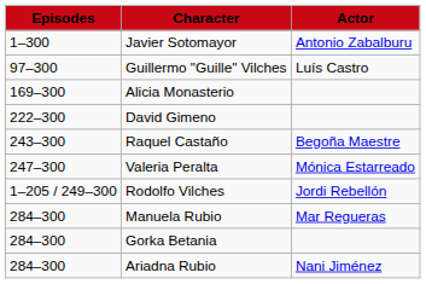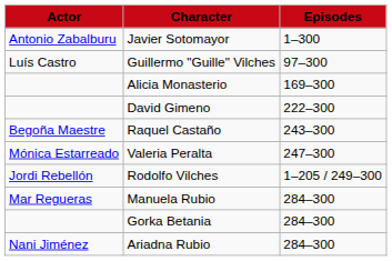 <table border="2" cellpadding="4" cellspacing="0" style="margin:1em 1em 1em 0; background:#f9f9f9; border:1px #aaa solid; border-collapse:collapse; font-size:90%">
 <tr bgcolor="#C80815" align="center">
+<th><strong>Actor</strong></th>
+<th><strong>Character</strong></th>
 <th><strong>Episodes</strong></th>
-<th><strong>Character</strong></th>
-<th><strong>Actor</strong></th>
 </tr>
 <tr>
+<td><a href='#'>Antonio Zabalburu</a></td>
+<td>Javier Sotomayor</td>
 <td>1–300</td>
-<td>Javier Sotomayor</td>
-<td><a href='#'>Antonio Zabalburu</a></td>
 </tr>
 <tr>
+<td>Luís Castro</td>
+<td>Guillermo "Guille" Vilches</td>
 <td>97–300</td>
-<td>Guillermo "Guille" Vilches</td>
-<td>Luís Castro</td>
 </tr>
 <tr>
+<td></td>
+<td>Alicia Monasterio</td>
 <td>169–300</td>
-<td>Alicia Monasterio</td>
-<td></td>
 </tr>
 <tr>
+<td></td>
+<td>David Gimeno</td>
 <td>222–300</td>
-<td>David Gimeno</td>
-<td></td>
 </tr>
 <tr>
+<td><a href='#'>Begoña Maestre</a></td>
+<td>Raquel Castaño</td>
 <td>243–300</td>
-<td>Raquel Castaño</td>
-<td><a href='#'>Begoña Maestre</a></td>
 </tr>
 <tr>
+<td><a href='#'>Mónica Estarreado</a></td>
+<td>Valeria Peralta</td>
 <td>247–300</td>
-<td>Valeria Peralta</td>
-<td><a href='#'>Mónica Estarreado</a></td>
 </tr>
 <tr>
+<td><a href='#'>Jordi Rebellón</a></td>
+<td>Rodolfo Vilches</td>
 <td>1–205 / 249–300</td>
-<td>Rodolfo Vilches</td>
-<td><a href='#'>Jordi Rebellón</a></td>
 </tr>
 <tr>
+<td><a href='#'>Mar Regueras</a></td>
+<td>Manuela Rubio</td>
 <td>284–300</td>
-<td>Manuela Rubio</td>
-<td><a href='#'>Mar Regueras</a></td>
 </tr>
 <tr>
+<td></td>
+<td>Gorka Betania</td>
 <td>284–300</td>
-<td>Gorka Betania</td>
-<td></td>
 </tr>
 <tr>
+<td><a href='#'>Nani Jiménez</a></td>
+<td>Ariadna Rubio</td>
 <td>284–300</td>
-<td>Ariadna Rubio</td>
-<td><a href='#'>Nani Jiménez</a></td>
 </tr>
 </table>
